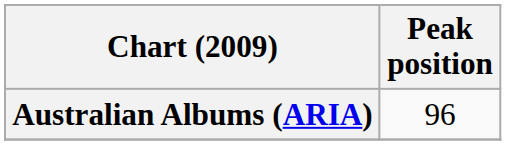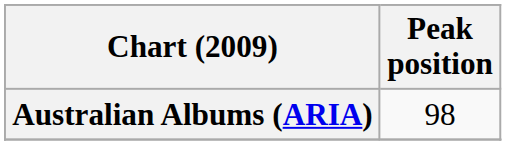 <table class="wikitable sortable plainrowheaders" style="text-align:center">
 <tr>
 <th scope="col">Chart (2009)</th>
 <th scope="col">Peak<br>position</th>
 </tr>
 <tr>
 <th scope="row">Australian Albums (<a href='#'>ARIA</a>)</th>
-<td>96</td>
+<td>98</td>
 </tr>
 <tr>
 </tr>
 <tr>
 </tr>
 <tr>
 </tr>
 </table>
